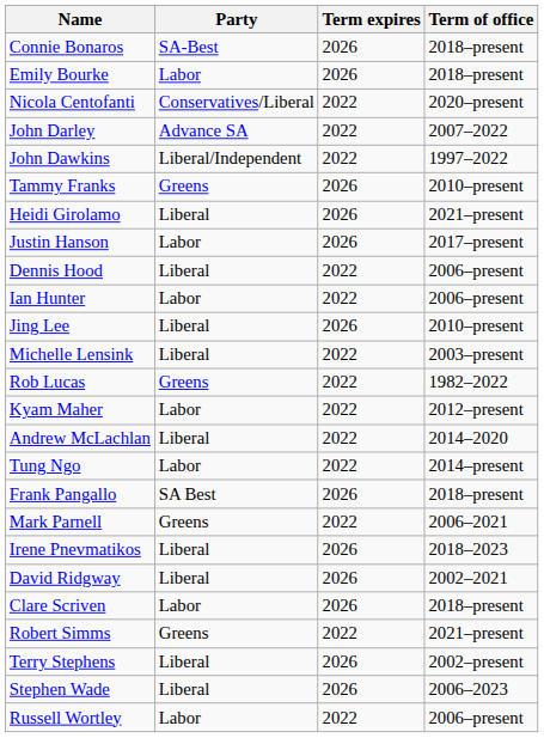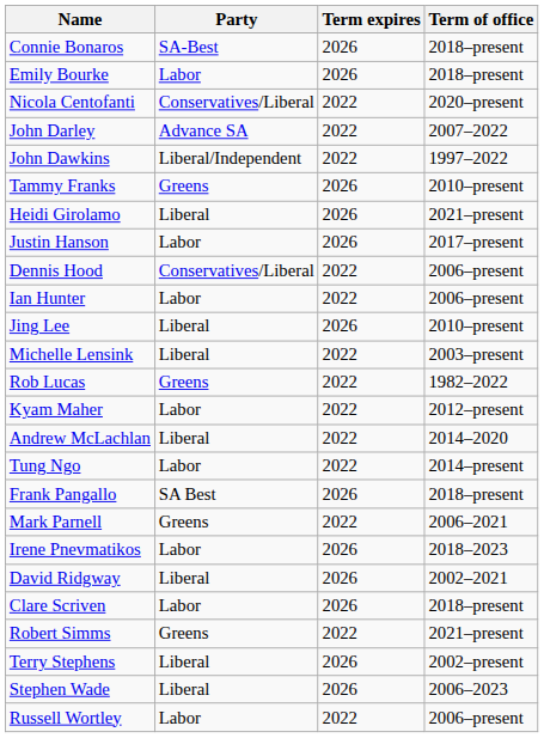 <table class="wikitable sortable">
 <tr>
 <th>Name</th>
 <th>Party</th>
 <th>Term expires</th>
 <th>Term of office</th>
 </tr>
 <tr>
 <td><a href='#'>Connie Bonaros</a></td>
 <td><a href='#'>SA-Best</a></td>
 <td>2026</td>
 <td>2018–present</td>
 </tr>
 <tr>
 <td><a href='#'>Emily Bourke</a></td>
 <td><a href='#'>Labor</a></td>
 <td>2026</td>
 <td>2018–present</td>
 </tr>
 <tr>
 <td><a href='#'>Nicola Centofanti</a> </td>
 <td><a href='#'>Conservatives</a>/Liberal </td>
 <td>2022</td>
 <td>2020–present</td>
 </tr>
 <tr>
 <td><a href='#'>John Darley</a></td>
 <td><a href='#'>Advance SA</a></td>
 <td>2022</td>
 <td>2007–2022</td>
 </tr>
 <tr>
 <td><a href='#'>John Dawkins</a></td>
 <td>Liberal/Independent </td>
 <td>2022</td>
 <td>1997–2022</td>
 </tr>
 <tr>
 <td><a href='#'>Tammy Franks</a></td>
 <td><a href='#'>Greens</a></td>
 <td>2026</td>
 <td>2010–present</td>
 </tr>
 <tr>
 <td><a href='#'>Heidi Girolamo</a> </td>
 <td>Liberal</td>
 <td>2026</td>
 <td>2021–present</td>
 </tr>
 <tr>
 <td><a href='#'>Justin Hanson</a></td>
 <td>Labor</td>
 <td>2026</td>
 <td>2017–present</td>
 </tr>
 <tr>
 <td><a href='#'>Dennis Hood</a></td>
-<td>Liberal</td>
+<td><a href='#'>Conservatives</a>/Liberal </td>
 <td>2022</td>
 <td>2006–present</td>
 </tr>
 <tr>
 <td><a href='#'>Ian Hunter</a></td>
 <td>Labor</td>
 <td>2022</td>
 <td>2006–present</td>
 </tr>
 <tr>
 <td><a href='#'>Jing Lee</a></td>
 <td>Liberal</td>
 <td>2026</td>
 <td>2010–present</td>
 </tr>
 <tr>
 <td><a href='#'>Michelle Lensink</a></td>
 <td>Liberal</td>
 <td>2022</td>
 <td>2003–present</td>
 </tr>
 <tr>
 <td><a href='#'>Rob Lucas</a></td>
 <td><a href='#'>Greens</a></td>
 <td>2022</td>
 <td>1982–2022</td>
 </tr>
 <tr>
 <td><a href='#'>Kyam Maher</a></td>
 <td>Labor</td>
 <td>2022</td>
 <td>2012–present</td>
 </tr>
 <tr>
 <td><a href='#'>Andrew McLachlan</a> </td>
 <td>Liberal</td>
 <td>2022</td>
 <td>2014–2020</td>
 </tr>
 <tr>
 <td><a href='#'>Tung Ngo</a></td>
 <td>Labor</td>
 <td>2022</td>
 <td>2014–present</td>
 </tr>
 <tr>
 <td><a href='#'>Frank Pangallo</a></td>
 <td>SA Best</td>
 <td>2026</td>
 <td>2018–present</td>
 </tr>
 <tr>
 <td><a href='#'>Mark Parnell</a> </td>
 <td>Greens</td>
 <td>2022</td>
 <td>2006–2021</td>
 </tr>
 <tr>
 <td><a href='#'>Irene Pnevmatikos</a></td>
-<td>Liberal</td>
+<td>Labor</td>
 <td>2026</td>
 <td>2018–2023</td>
 </tr>
 <tr>
 <td><a href='#'>David Ridgway</a> </td>
 <td>Liberal</td>
 <td>2026</td>
 <td>2002–2021</td>
 </tr>
 <tr>
 <td><a href='#'>Clare Scriven</a></td>
 <td>Labor</td>
 <td>2026</td>
 <td>2018–present</td>
 </tr>
 <tr>
 <td><a href='#'>Robert Simms</a> </td>
 <td>Greens</td>
 <td>2022</td>
 <td>2021–present</td>
 </tr>
 <tr>
 <td><a href='#'>Terry Stephens</a></td>
 <td>Liberal</td>
 <td>2026</td>
 <td>2002–present</td>
 </tr>
 <tr>
 <td><a href='#'>Stephen Wade</a></td>
 <td>Liberal</td>
 <td>2026</td>
 <td>2006–2023</td>
 </tr>
 <tr>
 <td><a href='#'>Russell Wortley</a></td>
 <td>Labor</td>
 <td>2022</td>
 <td>2006–present</td>
 </tr>
 </table>
